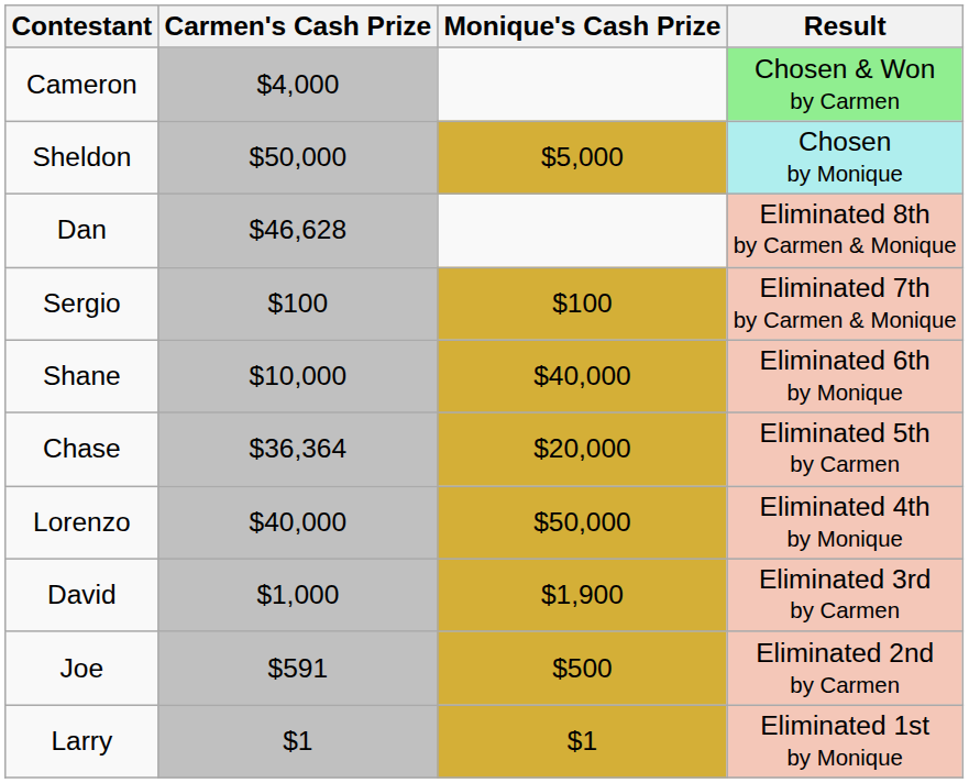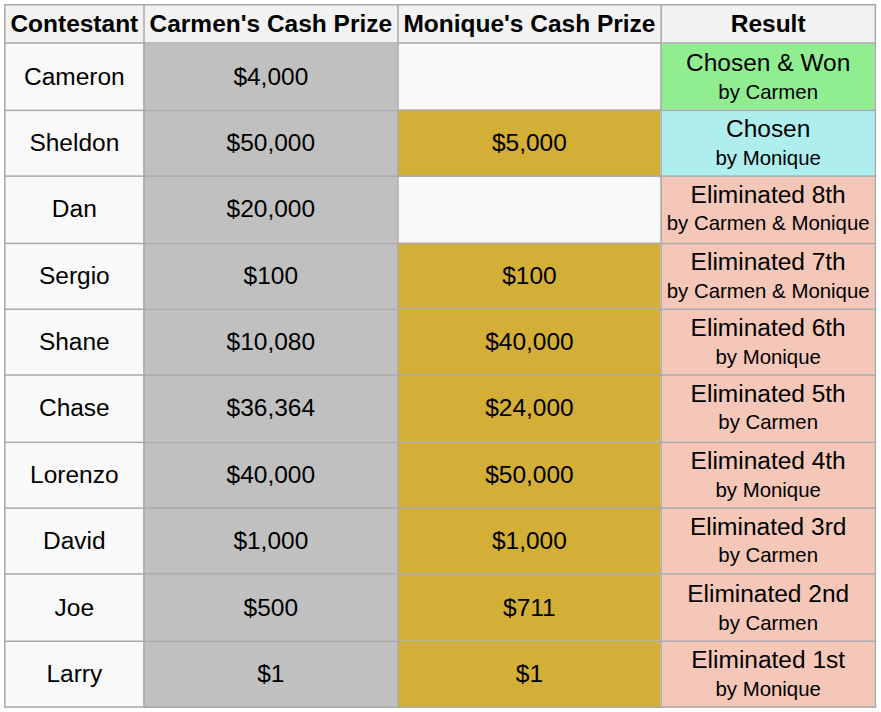 <table class="wikitable sortable" style="text-align: center; width: auto;">
 <tr>
 <th>Contestant</th>
 <th>Carmen's Cash Prize</th>
 <th>Monique's Cash Prize</th>
 <th class="unsortable">Result</th>
 </tr>
 <tr>
 <td>Cameron</td>
 <td style="background:#C0C0C0;">$4,000</td>
 <td></td>
 <td style="background:#90EE90;">Chosen & Won<br><small>by Carmen</small></td>
 </tr>
 <tr>
 <td>Sheldon</td>
 <td style="background:#C0C0C0;">$50,000</td>
 <td style="background:#D4AF37;">$5,000</td>
 <td style="background:#AFEEEE;">Chosen <br><small>by Monique</small></td>
 </tr>
 <tr>
 <td>Dan</td>
-<td style="background:#C0C0C0;">$46,628</td>
+<td style="background:#C0C0C0;">$20,000</td>
 <td></td>
 <td style="background:#f4c7b8;">Eliminated 8th <br><small>by Carmen & Monique</small></td>
 </tr>
 <tr>
 <td>Sergio</td>
 <td style="background:#C0C0C0;">$100</td>
 <td style="background:#D4AF37;">$100</td>
 <td style="background:#f4c7b8;">Eliminated 7th <br><small>by Carmen & Monique</small></td>
 </tr>
 <tr>
 <td>Shane</td>
-<td style="background:#C0C0C0;">$10,000</td>
+<td style="background:#C0C0C0;">$10,080</td>
 <td style="background:#D4AF37;">$40,000</td>
 <td style="background:#f4c7b8;">Eliminated 6th <br><small>by Monique</small></td>
 </tr>
 <tr>
 <td>Chase</td>
 <td style="background:#C0C0C0;">$36,364</td>
-<td style="background:#D4AF37;">$20,000</td>
+<td style="background:#D4AF37;">$24,000</td>
 <td style="background:#f4c7b8;">Eliminated 5th <br><small>by Carmen</small></td>
 </tr>
 <tr>
 <td>Lorenzo</td>
 <td style="background:#C0C0C0;">$40,000</td>
 <td style="background:#D4AF37;">$50,000</td>
 <td style="background:#f4c7b8;">Eliminated 4th <br><small>by Monique</small></td>
 </tr>
 <tr>
 <td>David</td>
 <td style="background:#C0C0C0;">$1,000</td>
-<td style="background:#D4AF37;">$1,900</td>
+<td style="background:#D4AF37;">$1,000</td>
 <td style="background:#f4c7b8;">Eliminated 3rd <br><small>by Carmen</small></td>
 </tr>
 <tr>
 <td>Joe</td>
-<td style="background:#C0C0C0;">$591</td>
-<td style="background:#D4AF37;">$500</td>
+<td style="background:#C0C0C0;">$500</td>
+<td style="background:#D4AF37;">$711</td>
 <td style="background:#f4c7b8;">Eliminated 2nd <br><small>by Carmen</small></td>
 </tr>
 <tr>
 <td>Larry</td>
 <td style="background:#C0C0C0;">$1</td>
 <td style="background:#D4AF37;">$1</td>
 <td style="background:#f4c7b8;">Eliminated 1st <br><small>by Monique</small></td>
 </tr>
 </table>
